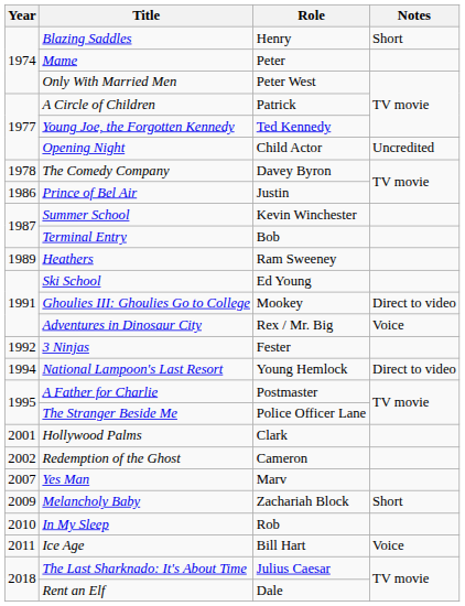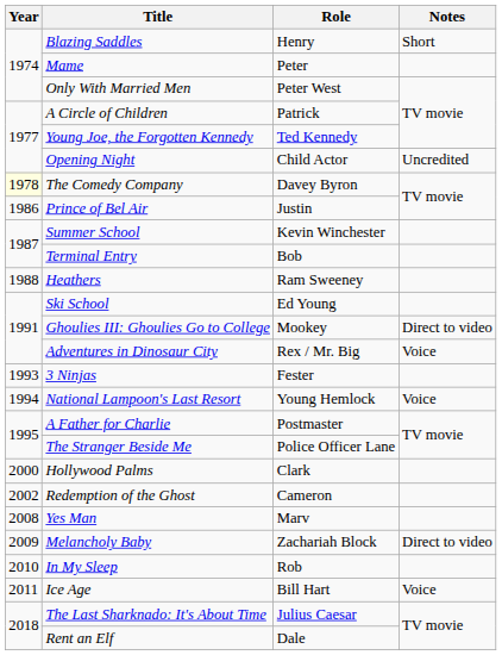 <table class="wikitable">
 <tr>
 <th>Year</th>
 <th>Title</th>
 <th>Role</th>
 <th>Notes</th>
 </tr>
 <tr>
 <td rowspan=3>1974</td>
 <td><em><a href='#'>Blazing Saddles</a></em></td>
 <td>Henry</td>
 <td>Short</td>
 </tr>
 <tr>
 <td><em><a href='#'>Mame</a></em></td>
 <td>Peter</td>
 <td></td>
 </tr>
 <tr>
 <td><em>Only With Married Men</em></td>
 <td>Peter West</td>
 <td rowspan=3>TV movie</td>
 </tr>
 <tr>
 <td rowspan=3>1977</td>
 <td><em>A Circle of Children</em></td>
 <td>Patrick</td>
 </tr>
 <tr>
 <td><em><a href='#'>Young Joe, the Forgotten Kennedy</a></em></td>
 <td><a href='#'>Ted Kennedy</a></td>
 </tr>
 <tr>
 <td><em><a href='#'>Opening Night</a></em></td>
 <td>Child Actor</td>
 <td>Uncredited</td>
 </tr>
 <tr>
-<td>1978</td>
+<td style="background: lightyellow;">1978</td>
 <td><em>The Comedy Company</em></td>
 <td>Davey Byron</td>
 <td rowspan=2>TV movie</td>
 </tr>
 <tr>
 <td>1986</td>
 <td><em><a href='#'>Prince of Bel Air</a></em></td>
 <td>Justin</td>
 </tr>
 <tr>
 <td rowspan=2>1987</td>
 <td><em><a href='#'>Summer School</a></em></td>
 <td>Kevin Winchester</td>
 <td></td>
 </tr>
 <tr>
 <td><em><a href='#'>Terminal Entry</a></em></td>
 <td>Bob</td>
 <td></td>
 </tr>
 <tr>
-<td>1989</td>
+<td>1988</td>
 <td><em><a href='#'>Heathers</a></em></td>
 <td>Ram Sweeney</td>
 <td></td>
 </tr>
 <tr>
 <td rowspan=3>1991</td>
 <td><em><a href='#'>Ski School</a></em></td>
 <td>Ed Young</td>
 <td></td>
 </tr>
 <tr>
 <td><em><a href='#'>Ghoulies III: Ghoulies Go to College</a></em></td>
 <td>Mookey</td>
 <td>Direct to video</td>
 </tr>
 <tr>
 <td><em><a href='#'>Adventures in Dinosaur City</a></em></td>
 <td>Rex / Mr. Big</td>
 <td>Voice</td>
 </tr>
 <tr>
-<td>1992</td>
+<td>1993</td>
 <td><em><a href='#'>3 Ninjas</a></em></td>
 <td>Fester</td>
 <td></td>
 </tr>
 <tr>
 <td>1994</td>
 <td><em><a href='#'>National Lampoon's Last Resort</a></em></td>
 <td>Young Hemlock</td>
-<td>Direct to video</td>
+<td>Voice</td>
 </tr>
 <tr>
 <td rowspan=2>1995</td>
 <td><em><a href='#'>A Father for Charlie</a></em></td>
 <td>Postmaster</td>
 <td rowspan=2>TV movie</td>
 </tr>
 <tr>
 <td><em><a href='#'>The Stranger Beside Me</a></em></td>
 <td>Police Officer Lane</td>
 </tr>
 <tr>
-<td>2001</td>
+<td>2000</td>
 <td><em>Hollywood Palms</em></td>
 <td>Clark</td>
 <td></td>
 </tr>
 <tr>
 <td>2002</td>
 <td><em>Redemption of the Ghost</em></td>
 <td>Cameron</td>
 <td></td>
 </tr>
 <tr>
-<td>2007</td>
+<td>2008</td>
 <td><em><a href='#'>Yes Man</a></em></td>
 <td>Marv</td>
 <td></td>
 </tr>
 <tr>
 <td>2009</td>
 <td><em><a href='#'>Melancholy Baby</a></em></td>
 <td>Zachariah Block</td>
-<td>Short</td>
+<td>Direct to video</td>
 </tr>
 <tr>
 <td>2010</td>
 <td><em><a href='#'>In My Sleep</a></em></td>
 <td>Rob</td>
 <td></td>
 </tr>
 <tr>
 <td>2011</td>
 <td><em>Ice Age</em></td>
 <td>Bill Hart</td>
 <td>Voice</td>
 </tr>
 <tr>
 <td rowspan=2>2018</td>
 <td><em><a href='#'>The Last Sharknado: It's About Time</a></em></td>
 <td><a href='#'>Julius Caesar</a></td>
 <td rowspan=2>TV movie</td>
 </tr>
 <tr>
 <td><em>Rent an Elf</em></td>
 <td>Dale</td>
 </tr>
 </table>
